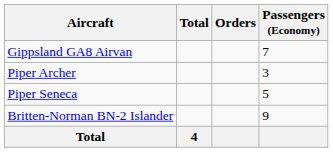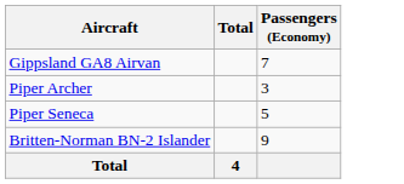 <table class="wikitable">
 <tr>
 <th>Aircraft</th>
 <th>Total</th>
-<th>Orders</th>
 <th>Passengers <br> <small>(Economy)</small></th>
 </tr>
 <tr>
 <td><a href='#'>Gippsland GA8 Airvan</a></td>
-<td></td>
 <td></td>
 <td>7</td>
 </tr>
 <tr>
 <td><a href='#'>Piper Archer</a></td>
 <td></td>
-<td></td>
 <td>3</td>
 </tr>
 <tr>
 <td><a href='#'>Piper Seneca</a></td>
 <td></td>
-<td></td>
 <td>5</td>
 </tr>
 <tr>
 <td><a href='#'>Britten-Norman BN-2 Islander</a></td>
-<td></td>
 <td></td>
 <td>9</td>
 </tr>
 <tr>
 <th>Total</th>
 <th>4</th>
 <th></th>
-<th></th>
 </tr>
 </table>
